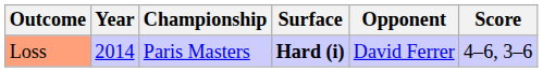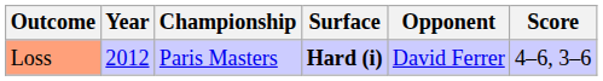 <table class="sortable wikitable">
 <tr>
 <th>Outcome</th>
 <th>Year</th>
 <th>Championship</th>
 <th>Surface</th>
 <th>Opponent</th>
 <th class=unsortable>Score</th>
 </tr>
 <tr bgcolor=CCCCFF>
 <td bgcolor=FFA07A>Loss</td>
-<td><a href='#'>2014</a></td>
+<td><a href='#'>2012</a></td>
 <td><a href='#'>Paris Masters</a></td>
 <td><strong>Hard (i)</strong></td>
 <td> <a href='#'>David Ferrer</a></td>
 <td>4–6, 3–6</td>
 </tr>
 </table>
